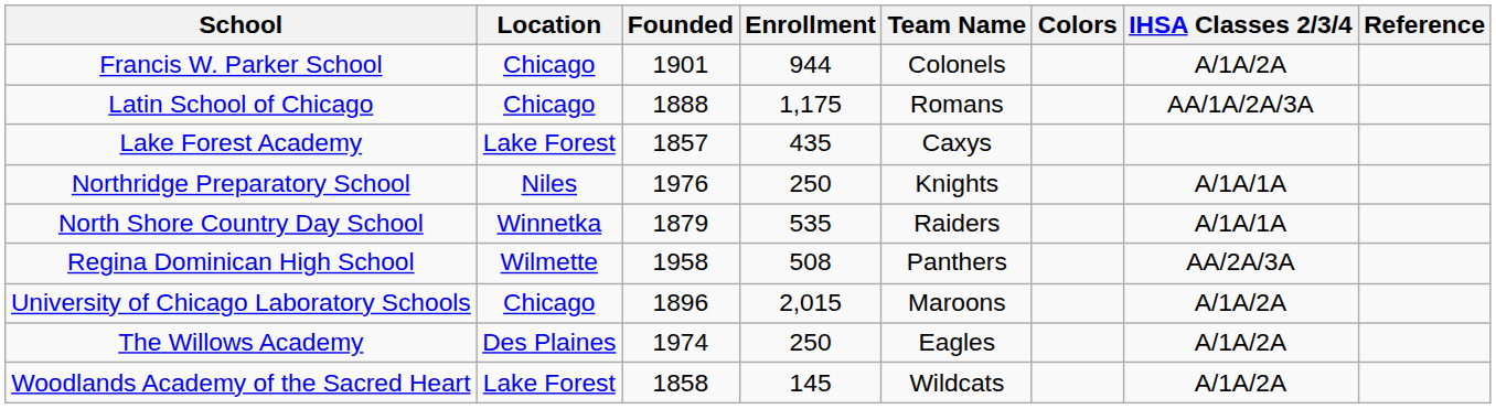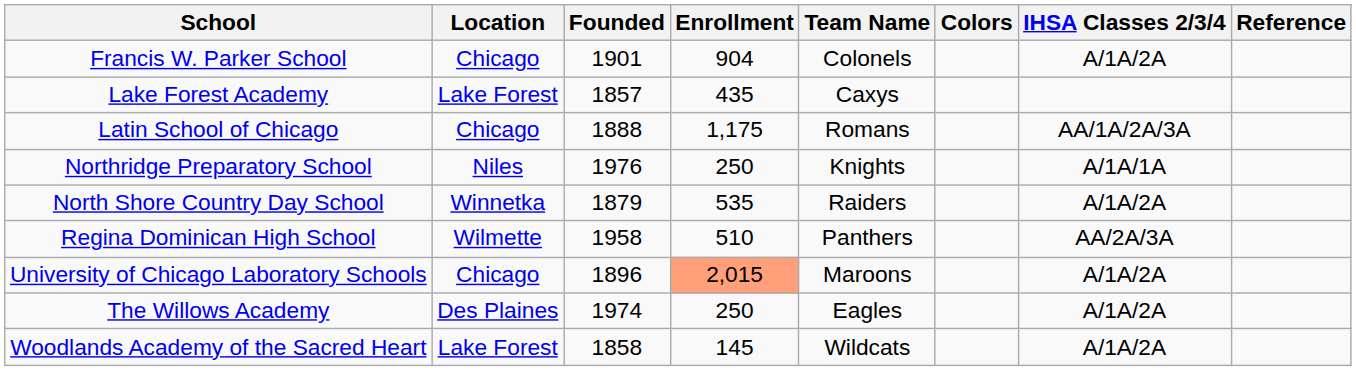 <table class="wikitable sortable" style="text-align:center;">
 <tr>
 <th>School</th>
 <th>Location</th>
 <th>Founded</th>
 <th>Enrollment</th>
 <th>Team Name</th>
 <th>Colors</th>
 <th><a href='#'>IHSA</a> Classes 2/3/4</th>
 <th>Reference</th>
 </tr>
 <tr>
 <td><a href='#'>Francis W. Parker School</a></td>
 <td><a href='#'>Chicago</a></td>
 <td>1901</td>
-<td>944</td>
+<td>904</td>
 <td>Colonels</td>
 <td> </td>
 <td>A/1A/2A</td>
+<td></td>
+</tr>
+<tr>
+<td><a href='#'>Lake Forest Academy</a></td>
+<td><a href='#'>Lake Forest</a></td>
+<td>1857</td>
+<td>435</td>
+<td>Caxys</td>
+<td> </td>
+<td></td>
 <td></td>
 </tr>
 <tr>
 <td><a href='#'>Latin School of Chicago</a></td>
 <td><a href='#'>Chicago</a></td>
 <td>1888</td>
 <td>1,175</td>
 <td>Romans</td>
 <td> </td>
 <td>AA/1A/2A/3A</td>
-<td></td>
-</tr>
-<tr>
-<td><a href='#'>Lake Forest Academy</a></td>
-<td><a href='#'>Lake Forest</a></td>
-<td>1857</td>
-<td>435</td>
-<td>Caxys</td>
-<td> </td>
-<td></td>
 <td></td>
 </tr>
 <tr>
 <td><a href='#'>Northridge Preparatory School</a></td>
 <td><a href='#'>Niles</a></td>
 <td>1976</td>
 <td>250</td>
 <td>Knights</td>
 <td> </td>
 <td>A/1A/1A</td>
 <td></td>
 </tr>
 <tr>
 <td><a href='#'>North Shore Country Day School</a></td>
 <td><a href='#'>Winnetka</a></td>
 <td>1879</td>
 <td>535</td>
 <td>Raiders</td>
 <td> </td>
-<td>A/1A/1A</td>
+<td>A/1A/2A</td>
 <td></td>
 </tr>
 <tr>
 <td><a href='#'>Regina Dominican High School</a></td>
 <td><a href='#'>Wilmette</a></td>
 <td>1958</td>
-<td>508</td>
+<td>510</td>
 <td>Panthers</td>
 <td> </td>
 <td>AA/2A/3A</td>
 <td></td>
 </tr>
 <tr>
 <td><a href='#'>University of Chicago Laboratory Schools</a></td>
 <td><a href='#'>Chicago</a></td>
 <td>1896</td>
-<td>2,015</td>
+<td style="background: lightsalmon;">2,015</td>
 <td>Maroons</td>
 <td> </td>
 <td>A/1A/2A</td>
 <td></td>
 </tr>
 <tr>
 <td><a href='#'>The Willows Academy</a></td>
 <td><a href='#'>Des Plaines</a></td>
 <td>1974</td>
 <td>250</td>
 <td>Eagles</td>
 <td> </td>
 <td>A/1A/2A</td>
 <td></td>
 </tr>
 <tr>
 <td><a href='#'>Woodlands Academy of the Sacred Heart</a></td>
 <td><a href='#'>Lake Forest</a></td>
 <td>1858</td>
 <td>145</td>
 <td>Wildcats</td>
 <td> </td>
 <td>A/1A/2A</td>
 <td></td>
 </tr>
 </table>
